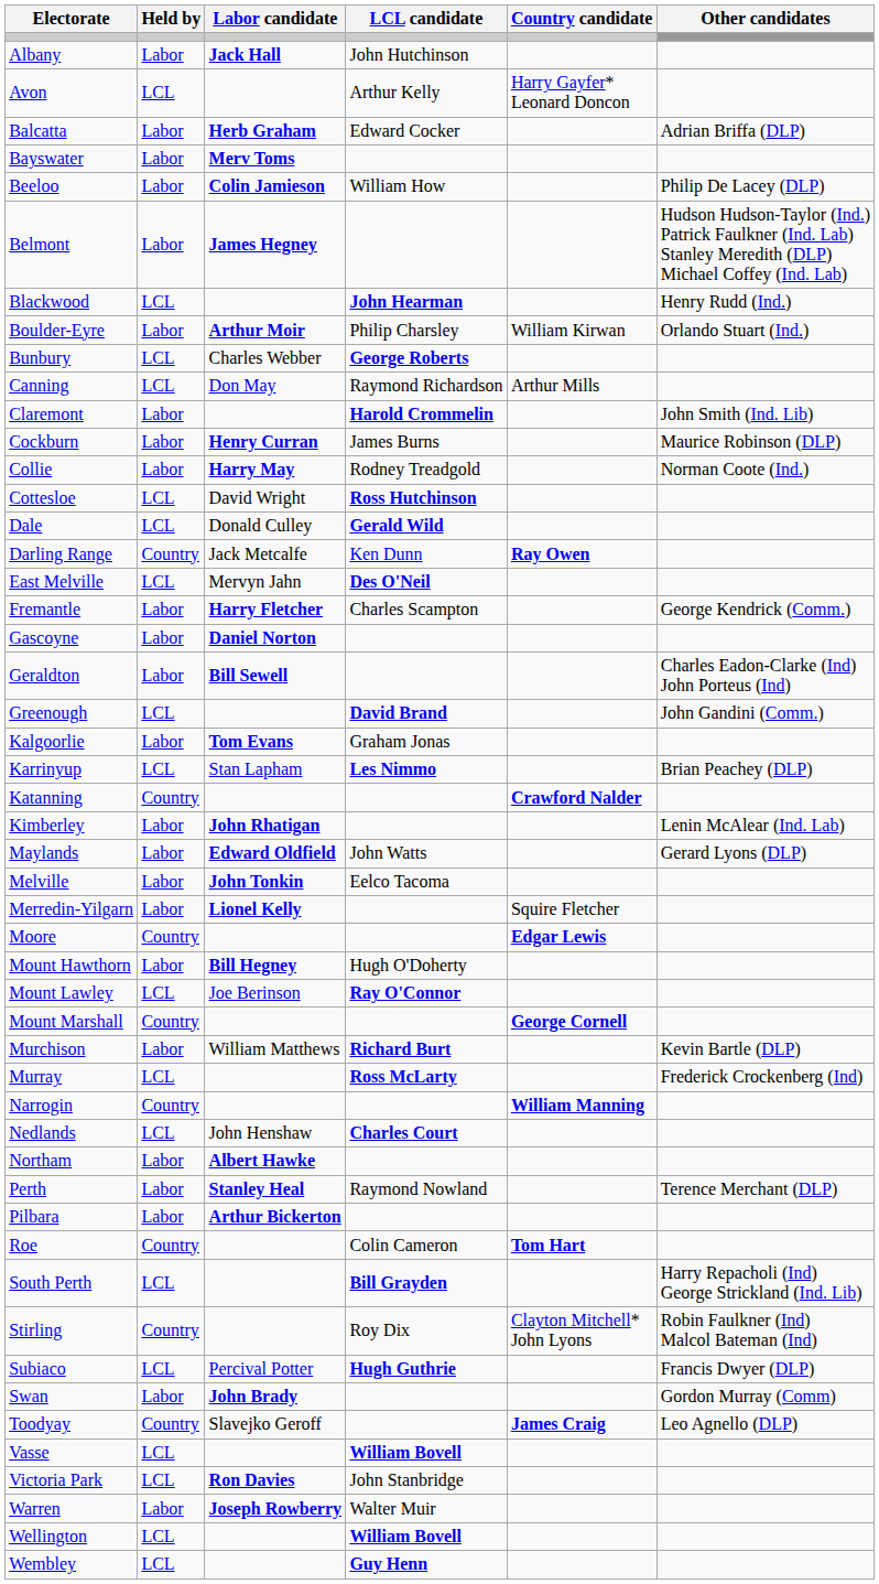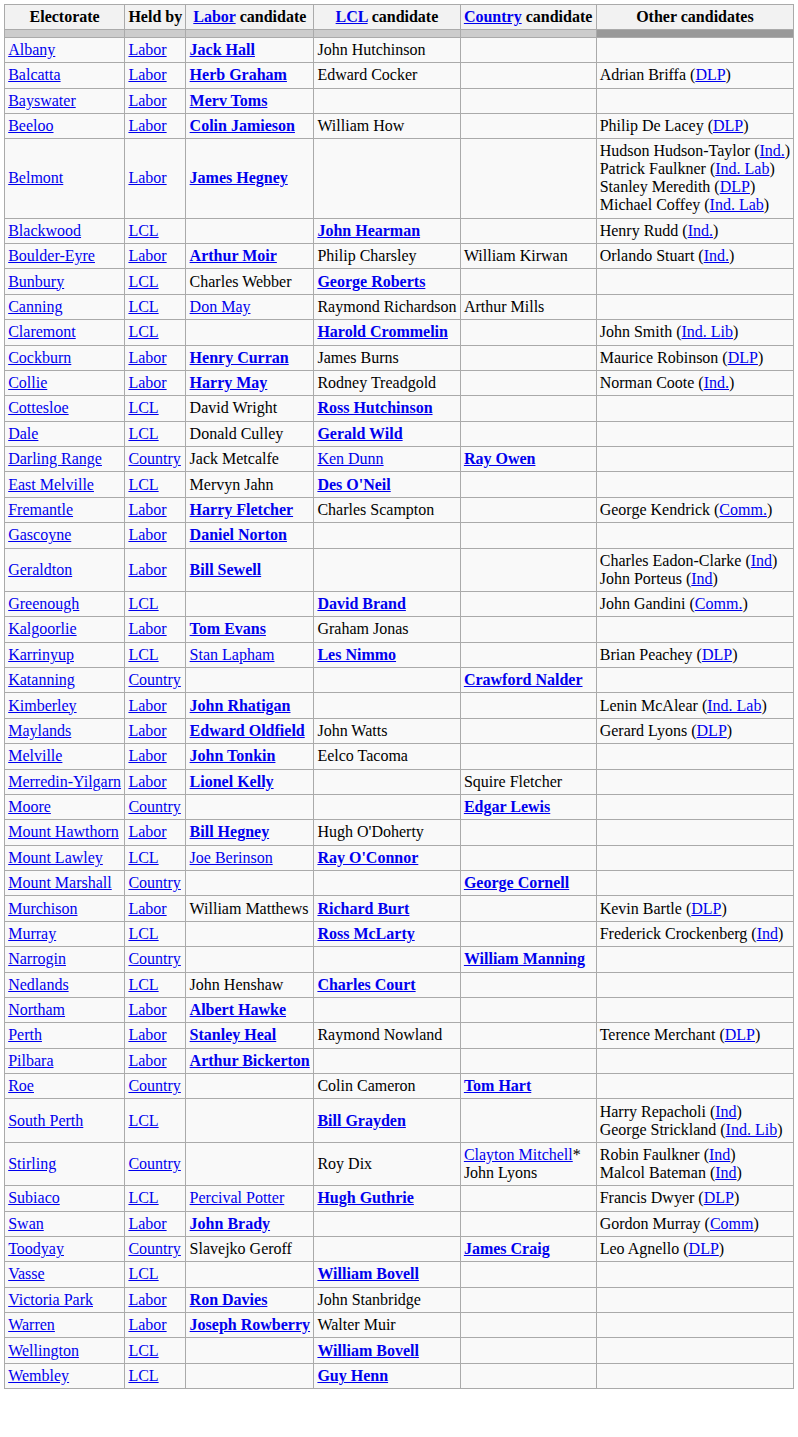 <table class="wikitable">
 <tr>
 <th>Electorate</th>
 <th>Held by</th>
 <th><a href='#'>Labor</a> candidate</th>
 <th><a href='#'>LCL</a> candidate</th>
 <th><a href='#'>Country</a> candidate</th>
 <th>Other candidates</th>
 </tr>
 <tr bgcolor="#cccccc">
 <td></td>
 <td></td>
 <td></td>
 <td></td>
 <td></td>
 <td bgcolor="#999999"></td>
 </tr>
 <tr>
 <td><a href='#'>Albany</a></td>
 <td><a href='#'>Labor</a></td>
 <td><strong><a href='#'>Jack Hall</a></strong></td>
 <td>John Hutchinson</td>
 <td></td>
-<td></td>
-</tr>
-<tr>
-<td><a href='#'>Avon</a></td>
-<td><a href='#'>LCL</a></td>
-<td></td>
-<td>Arthur Kelly</td>
-<td><a href='#'>Harry Gayfer</a>* <br> Leonard Doncon</td>
 <td></td>
 </tr>
 <tr>
 <td><a href='#'>Balcatta</a></td>
 <td><a href='#'>Labor</a></td>
 <td><strong><a href='#'>Herb Graham</a></strong></td>
 <td>Edward Cocker</td>
 <td></td>
 <td>Adrian Briffa (<a href='#'>DLP</a>)</td>
 </tr>
 <tr>
 <td><a href='#'>Bayswater</a></td>
 <td><a href='#'>Labor</a></td>
 <td><strong><a href='#'>Merv Toms</a></strong></td>
 <td></td>
 <td></td>
 <td></td>
 </tr>
 <tr>
 <td><a href='#'>Beeloo</a></td>
 <td><a href='#'>Labor</a></td>
 <td><strong><a href='#'>Colin Jamieson</a></strong></td>
 <td>William How</td>
 <td></td>
 <td>Philip De Lacey (<a href='#'>DLP</a>)</td>
 </tr>
 <tr>
 <td><a href='#'>Belmont</a></td>
 <td><a href='#'>Labor</a></td>
 <td><strong><a href='#'>James Hegney</a></strong></td>
 <td></td>
 <td></td>
 <td>Hudson Hudson-Taylor (<a href='#'>Ind.</a>) <br> Patrick Faulkner (<a href='#'>Ind. Lab</a>) <br> Stanley Meredith (<a href='#'>DLP</a>) <br> Michael Coffey (<a href='#'>Ind. Lab</a>)</td>
 </tr>
 <tr>
 <td><a href='#'>Blackwood</a></td>
 <td><a href='#'>LCL</a></td>
 <td></td>
 <td><strong><a href='#'>John Hearman</a></strong></td>
 <td></td>
 <td>Henry Rudd (<a href='#'>Ind.</a>)</td>
 </tr>
 <tr>
 <td><a href='#'>Boulder-Eyre</a></td>
 <td><a href='#'>Labor</a></td>
 <td><strong><a href='#'>Arthur Moir</a></strong></td>
 <td>Philip Charsley</td>
 <td>William Kirwan</td>
 <td>Orlando Stuart (<a href='#'>Ind.</a>)</td>
 </tr>
 <tr>
 <td><a href='#'>Bunbury</a></td>
 <td><a href='#'>LCL</a></td>
 <td>Charles Webber</td>
 <td><strong><a href='#'>George Roberts</a></strong></td>
 <td></td>
 <td></td>
 </tr>
 <tr>
 <td><a href='#'>Canning</a></td>
 <td><a href='#'>LCL</a></td>
 <td><a href='#'>Don May</a></td>
 <td>Raymond Richardson</td>
 <td>Arthur Mills</td>
 <td></td>
 </tr>
 <tr>
 <td><a href='#'>Claremont</a></td>
-<td><a href='#'>Labor</a></td>
+<td><a href='#'>LCL</a></td>
 <td></td>
 <td><strong><a href='#'>Harold Crommelin</a></strong></td>
 <td></td>
 <td>John Smith (<a href='#'>Ind. Lib</a>)</td>
 </tr>
 <tr>
 <td><a href='#'>Cockburn</a></td>
 <td><a href='#'>Labor</a></td>
 <td><strong><a href='#'>Henry Curran</a></strong></td>
 <td>James Burns</td>
 <td></td>
 <td>Maurice Robinson (<a href='#'>DLP</a>)</td>
 </tr>
 <tr>
 <td><a href='#'>Collie</a></td>
 <td><a href='#'>Labor</a></td>
 <td><strong><a href='#'>Harry May</a></strong></td>
 <td>Rodney Treadgold</td>
 <td></td>
 <td>Norman Coote (<a href='#'>Ind.</a>)</td>
 </tr>
 <tr>
 <td><a href='#'>Cottesloe</a></td>
 <td><a href='#'>LCL</a></td>
 <td>David Wright</td>
 <td><strong><a href='#'>Ross Hutchinson</a></strong></td>
 <td></td>
 <td></td>
 </tr>
 <tr>
 <td><a href='#'>Dale</a></td>
 <td><a href='#'>LCL</a></td>
 <td>Donald Culley</td>
 <td><strong><a href='#'>Gerald Wild</a></strong></td>
 <td></td>
 <td></td>
 </tr>
 <tr>
 <td><a href='#'>Darling Range</a></td>
 <td><a href='#'>Country</a></td>
 <td>Jack Metcalfe</td>
 <td><a href='#'>Ken Dunn</a></td>
 <td><strong><a href='#'>Ray Owen</a></strong></td>
 <td></td>
 </tr>
 <tr>
 <td><a href='#'>East Melville</a></td>
 <td><a href='#'>LCL</a></td>
 <td>Mervyn Jahn</td>
 <td><strong><a href='#'>Des O'Neil</a></strong></td>
 <td></td>
 <td></td>
 </tr>
 <tr>
 <td><a href='#'>Fremantle</a></td>
 <td><a href='#'>Labor</a></td>
 <td><strong><a href='#'>Harry Fletcher</a></strong></td>
 <td>Charles Scampton</td>
 <td></td>
 <td>George Kendrick (<a href='#'>Comm.</a>)</td>
 </tr>
 <tr>
 <td><a href='#'>Gascoyne</a></td>
 <td><a href='#'>Labor</a></td>
 <td><strong><a href='#'>Daniel Norton</a></strong></td>
 <td></td>
 <td></td>
 <td></td>
 </tr>
 <tr>
 <td><a href='#'>Geraldton</a></td>
 <td><a href='#'>Labor</a></td>
 <td><strong><a href='#'>Bill Sewell</a></strong></td>
 <td></td>
 <td></td>
 <td>Charles Eadon-Clarke (<a href='#'>Ind</a>) <br> John Porteus (<a href='#'>Ind</a>)</td>
 </tr>
 <tr>
 <td><a href='#'>Greenough</a></td>
 <td><a href='#'>LCL</a></td>
 <td></td>
 <td><strong><a href='#'>David Brand</a></strong></td>
 <td></td>
 <td>John Gandini (<a href='#'>Comm.</a>)</td>
 </tr>
 <tr>
 <td><a href='#'>Kalgoorlie</a></td>
 <td><a href='#'>Labor</a></td>
 <td><strong><a href='#'>Tom Evans</a></strong></td>
 <td>Graham Jonas</td>
 <td></td>
 <td></td>
 </tr>
 <tr>
 <td><a href='#'>Karrinyup</a></td>
 <td><a href='#'>LCL</a></td>
 <td><a href='#'>Stan Lapham</a></td>
 <td><strong><a href='#'>Les Nimmo</a></strong></td>
 <td></td>
 <td>Brian Peachey (<a href='#'>DLP</a>)</td>
 </tr>
 <tr>
 <td><a href='#'>Katanning</a></td>
 <td><a href='#'>Country</a></td>
 <td></td>
 <td></td>
 <td><strong><a href='#'>Crawford Nalder</a></strong></td>
 <td></td>
 </tr>
 <tr>
 <td><a href='#'>Kimberley</a></td>
 <td><a href='#'>Labor</a></td>
 <td><strong><a href='#'>John Rhatigan</a></strong></td>
 <td></td>
 <td></td>
 <td>Lenin McAlear (<a href='#'>Ind. Lab</a>)</td>
 </tr>
 <tr>
 <td><a href='#'>Maylands</a></td>
 <td><a href='#'>Labor</a></td>
 <td><strong><a href='#'>Edward Oldfield</a></strong></td>
 <td>John Watts</td>
 <td></td>
 <td>Gerard Lyons (<a href='#'>DLP</a>)</td>
 </tr>
 <tr>
 <td><a href='#'>Melville</a></td>
 <td><a href='#'>Labor</a></td>
 <td><strong><a href='#'>John Tonkin</a></strong></td>
 <td>Eelco Tacoma</td>
 <td></td>
 <td></td>
 </tr>
 <tr>
 <td><a href='#'>Merredin-Yilgarn</a></td>
 <td><a href='#'>Labor</a></td>
 <td><strong><a href='#'>Lionel Kelly</a></strong></td>
 <td></td>
 <td>Squire Fletcher</td>
 <td></td>
 </tr>
 <tr>
 <td><a href='#'>Moore</a></td>
 <td><a href='#'>Country</a></td>
 <td></td>
 <td></td>
 <td><strong><a href='#'>Edgar Lewis</a></strong></td>
 <td></td>
 </tr>
 <tr>
 <td><a href='#'>Mount Hawthorn</a></td>
 <td><a href='#'>Labor</a></td>
 <td><strong><a href='#'>Bill Hegney</a></strong></td>
 <td>Hugh O'Doherty</td>
 <td></td>
 <td></td>
 </tr>
 <tr>
 <td><a href='#'>Mount Lawley</a></td>
 <td><a href='#'>LCL</a></td>
 <td><a href='#'>Joe Berinson</a></td>
 <td><strong><a href='#'>Ray O'Connor</a></strong></td>
 <td></td>
 <td></td>
 </tr>
 <tr>
 <td><a href='#'>Mount Marshall</a></td>
 <td><a href='#'>Country</a></td>
 <td></td>
 <td></td>
 <td><strong><a href='#'>George Cornell</a></strong></td>
 <td></td>
 </tr>
 <tr>
 <td><a href='#'>Murchison</a></td>
 <td><a href='#'>Labor</a></td>
 <td>William Matthews</td>
 <td><strong><a href='#'>Richard Burt</a></strong></td>
 <td></td>
 <td>Kevin Bartle (<a href='#'>DLP</a>)</td>
 </tr>
 <tr>
 <td><a href='#'>Murray</a></td>
 <td><a href='#'>LCL</a></td>
 <td></td>
 <td><strong><a href='#'>Ross McLarty</a></strong></td>
 <td></td>
 <td>Frederick Crockenberg (<a href='#'>Ind</a>)</td>
 </tr>
 <tr>
 <td><a href='#'>Narrogin</a></td>
 <td><a href='#'>Country</a></td>
 <td></td>
 <td></td>
 <td><strong><a href='#'>William Manning</a></strong></td>
 <td></td>
 </tr>
 <tr>
 <td><a href='#'>Nedlands</a></td>
 <td><a href='#'>LCL</a></td>
 <td>John Henshaw</td>
 <td><strong><a href='#'>Charles Court</a></strong></td>
 <td></td>
 <td></td>
 </tr>
 <tr>
 <td><a href='#'>Northam</a></td>
 <td><a href='#'>Labor</a></td>
 <td><strong><a href='#'>Albert Hawke</a></strong></td>
 <td></td>
 <td></td>
 <td></td>
 </tr>
 <tr>
 <td><a href='#'>Perth</a></td>
 <td><a href='#'>Labor</a></td>
 <td><strong><a href='#'>Stanley Heal</a></strong></td>
 <td>Raymond Nowland</td>
 <td></td>
 <td>Terence Merchant (<a href='#'>DLP</a>)</td>
 </tr>
 <tr>
 <td><a href='#'>Pilbara</a></td>
 <td><a href='#'>Labor</a></td>
 <td><strong><a href='#'>Arthur Bickerton</a></strong></td>
 <td></td>
 <td></td>
 <td></td>
 </tr>
 <tr>
 <td><a href='#'>Roe</a></td>
 <td><a href='#'>Country</a></td>
 <td></td>
 <td>Colin Cameron</td>
 <td><strong><a href='#'>Tom Hart</a></strong></td>
 <td></td>
 </tr>
 <tr>
 <td><a href='#'>South Perth</a></td>
 <td><a href='#'>LCL</a></td>
 <td></td>
 <td><strong><a href='#'>Bill Grayden</a></strong></td>
 <td></td>
 <td>Harry Repacholi (<a href='#'>Ind</a>) <br> George Strickland (<a href='#'>Ind. Lib</a>)</td>
 </tr>
 <tr>
 <td><a href='#'>Stirling</a></td>
 <td><a href='#'>Country</a></td>
 <td></td>
 <td>Roy Dix</td>
 <td><a href='#'>Clayton Mitchell</a>* <br> John Lyons</td>
 <td>Robin Faulkner (<a href='#'>Ind</a>) <br> Malcol Bateman (<a href='#'>Ind</a>)</td>
 </tr>
 <tr>
 <td><a href='#'>Subiaco</a></td>
 <td><a href='#'>LCL</a></td>
 <td><a href='#'>Percival Potter</a></td>
 <td><strong><a href='#'>Hugh Guthrie</a></strong></td>
 <td></td>
 <td>Francis Dwyer (<a href='#'>DLP</a>)</td>
 </tr>
 <tr>
 <td><a href='#'>Swan</a></td>
 <td><a href='#'>Labor</a></td>
 <td><strong><a href='#'>John Brady</a></strong></td>
 <td></td>
 <td></td>
 <td>Gordon Murray (<a href='#'>Comm</a>)</td>
 </tr>
 <tr>
 <td><a href='#'>Toodyay</a></td>
 <td><a href='#'>Country</a></td>
 <td>Slavejko Geroff</td>
 <td></td>
 <td><strong><a href='#'>James Craig</a></strong></td>
 <td>Leo Agnello (<a href='#'>DLP</a>)</td>
 </tr>
 <tr>
 <td><a href='#'>Vasse</a></td>
 <td><a href='#'>LCL</a></td>
 <td></td>
 <td><strong><a href='#'>William Bovell</a></strong></td>
 <td></td>
 <td></td>
 </tr>
 <tr>
 <td><a href='#'>Victoria Park</a></td>
-<td><a href='#'>LCL</a></td>
+<td><a href='#'>Labor</a></td>
 <td><strong><a href='#'>Ron Davies</a></strong></td>
 <td>John Stanbridge</td>
 <td></td>
 <td></td>
 </tr>
 <tr>
 <td><a href='#'>Warren</a></td>
 <td><a href='#'>Labor</a></td>
 <td><strong><a href='#'>Joseph Rowberry</a></strong></td>
 <td>Walter Muir</td>
 <td></td>
 <td></td>
 </tr>
 <tr>
 <td><a href='#'>Wellington</a></td>
 <td><a href='#'>LCL</a></td>
 <td></td>
 <td><strong><a href='#'>William Bovell</a></strong></td>
 <td></td>
 <td></td>
 </tr>
 <tr>
 <td><a href='#'>Wembley</a></td>
 <td><a href='#'>LCL</a></td>
 <td></td>
 <td><strong><a href='#'>Guy Henn</a></strong></td>
 <td></td>
 <td></td>
 </tr>
 <tr>
 </tr>
 </table>
